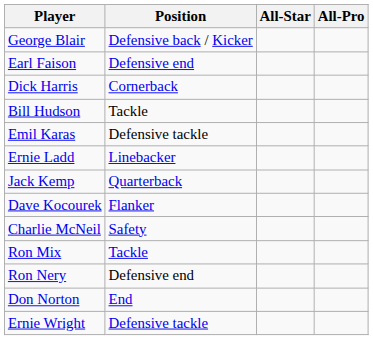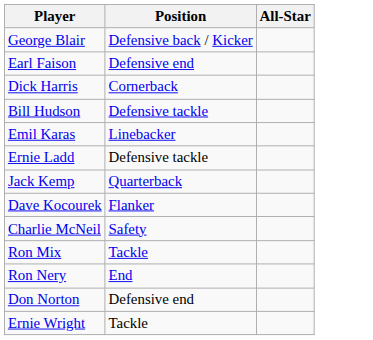 <table class="wikitable">
 <tr>
 <th>Player</th>
 <th>Position</th>
 <th>All-Star</th>
-<th>All-Pro</th>
 </tr>
 <tr>
 <td><a href='#'>George Blair</a></td>
 <td><a href='#'>Defensive back</a> / <a href='#'>Kicker</a></td>
-<td></td>
 <td></td>
 </tr>
 <tr>
 <td><a href='#'>Earl Faison</a></td>
 <td><a href='#'>Defensive end</a></td>
 <td></td>
-<td></td>
 </tr>
 <tr>
 <td><a href='#'>Dick Harris</a></td>
 <td><a href='#'>Cornerback</a></td>
 <td></td>
-<td></td>
 </tr>
 <tr>
 <td><a href='#'>Bill Hudson</a></td>
-<td>Tackle</td>
-<td></td>
+<td><a href='#'>Defensive tackle</a></td>
 <td></td>
 </tr>
 <tr>
 <td><a href='#'>Emil Karas</a></td>
-<td>Defensive tackle</td>
-<td></td>
+<td><a href='#'>Linebacker</a></td>
 <td></td>
 </tr>
 <tr>
 <td><a href='#'>Ernie Ladd</a></td>
-<td><a href='#'>Linebacker</a></td>
-<td></td>
+<td>Defensive tackle</td>
 <td></td>
 </tr>
 <tr>
 <td><a href='#'>Jack Kemp</a></td>
 <td><a href='#'>Quarterback</a></td>
 <td></td>
-<td></td>
 </tr>
 <tr>
 <td><a href='#'>Dave Kocourek</a></td>
 <td><a href='#'>Flanker</a></td>
-<td></td>
 <td></td>
 </tr>
 <tr>
 <td><a href='#'>Charlie McNeil</a></td>
 <td><a href='#'>Safety</a></td>
 <td></td>
-<td></td>
 </tr>
 <tr>
 <td><a href='#'>Ron Mix</a></td>
 <td><a href='#'>Tackle</a></td>
 <td></td>
-<td></td>
 </tr>
 <tr>
 <td><a href='#'>Ron Nery</a></td>
-<td>Defensive end</td>
-<td></td>
+<td><a href='#'>End</a></td>
 <td></td>
 </tr>
 <tr>
 <td><a href='#'>Don Norton</a></td>
-<td><a href='#'>End</a></td>
-<td></td>
+<td>Defensive end</td>
 <td></td>
 </tr>
 <tr>
 <td><a href='#'>Ernie Wright</a></td>
-<td><a href='#'>Defensive tackle</a></td>
-<td></td>
+<td>Tackle</td>
 <td></td>
 </tr>
 </table>
